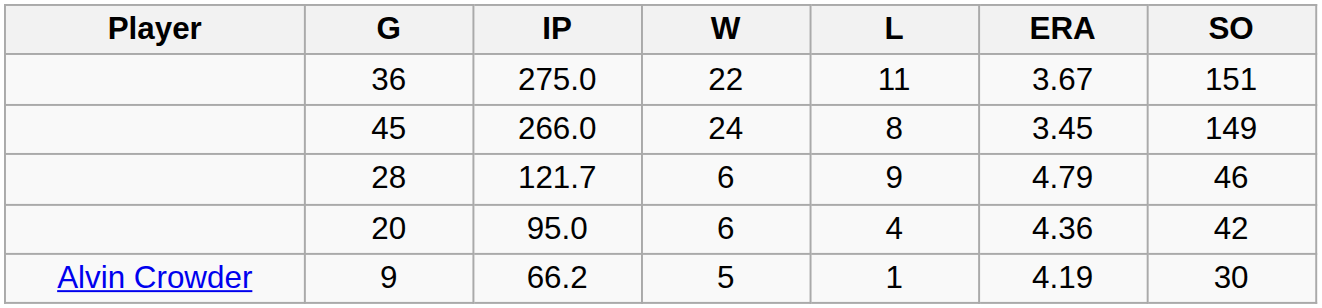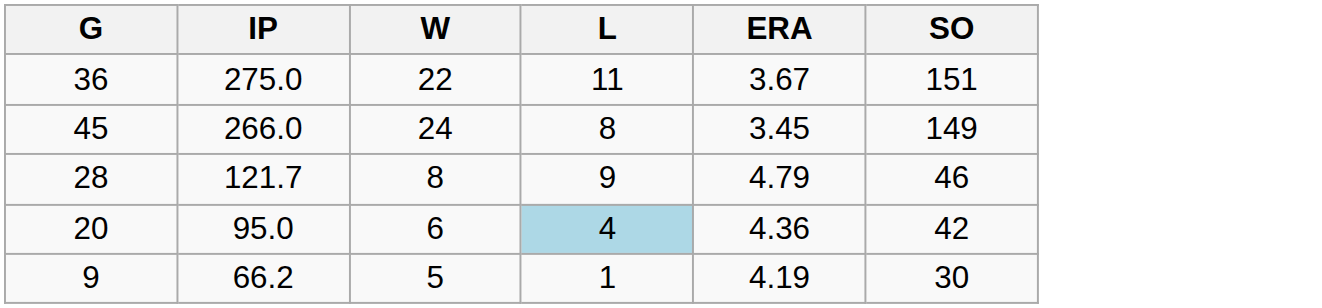 <table class="wikitable sortable">
 <tr>
-<th bgcolor="#DDDDFF" width="16%">Player</th>
 <th bgcolor="#DDDDFF" width="9%">G</th>
 <th bgcolor="#DDDDFF" width="9%">IP</th>
 <th bgcolor="#DDDDFF" width="9%">W</th>
 <th bgcolor="#DDDDFF" width="9%">L</th>
 <th bgcolor="#DDDDFF" width="9%">ERA</th>
 <th bgcolor="#DDDDFF" width="9%">SO</th>
 </tr>
 <tr align="center">
-<td></td>
 <td>36</td>
 <td>275.0</td>
 <td>22</td>
 <td>11</td>
 <td>3.67</td>
 <td>151</td>
 </tr>
 <tr align="center">
-<td></td>
 <td>45</td>
 <td>266.0</td>
 <td>24</td>
 <td>8</td>
 <td>3.45</td>
 <td>149</td>
 </tr>
 <tr align="center">
-<td></td>
 <td>28</td>
 <td>121.7</td>
-<td>6</td>
+<td>8</td>
 <td>9</td>
 <td>4.79</td>
 <td>46</td>
 </tr>
 <tr align="center">
-<td></td>
 <td>20</td>
 <td>95.0</td>
 <td>6</td>
-<td>4</td>
+<td style="background: lightblue;">4</td>
 <td>4.36</td>
 <td>42</td>
 </tr>
 <tr align=center>
-<td><a href='#'>Alvin Crowder</a></td>
 <td>9</td>
 <td>66.2</td>
 <td>5</td>
 <td>1</td>
 <td>4.19</td>
 <td>30</td>
 </tr>
 </table>
